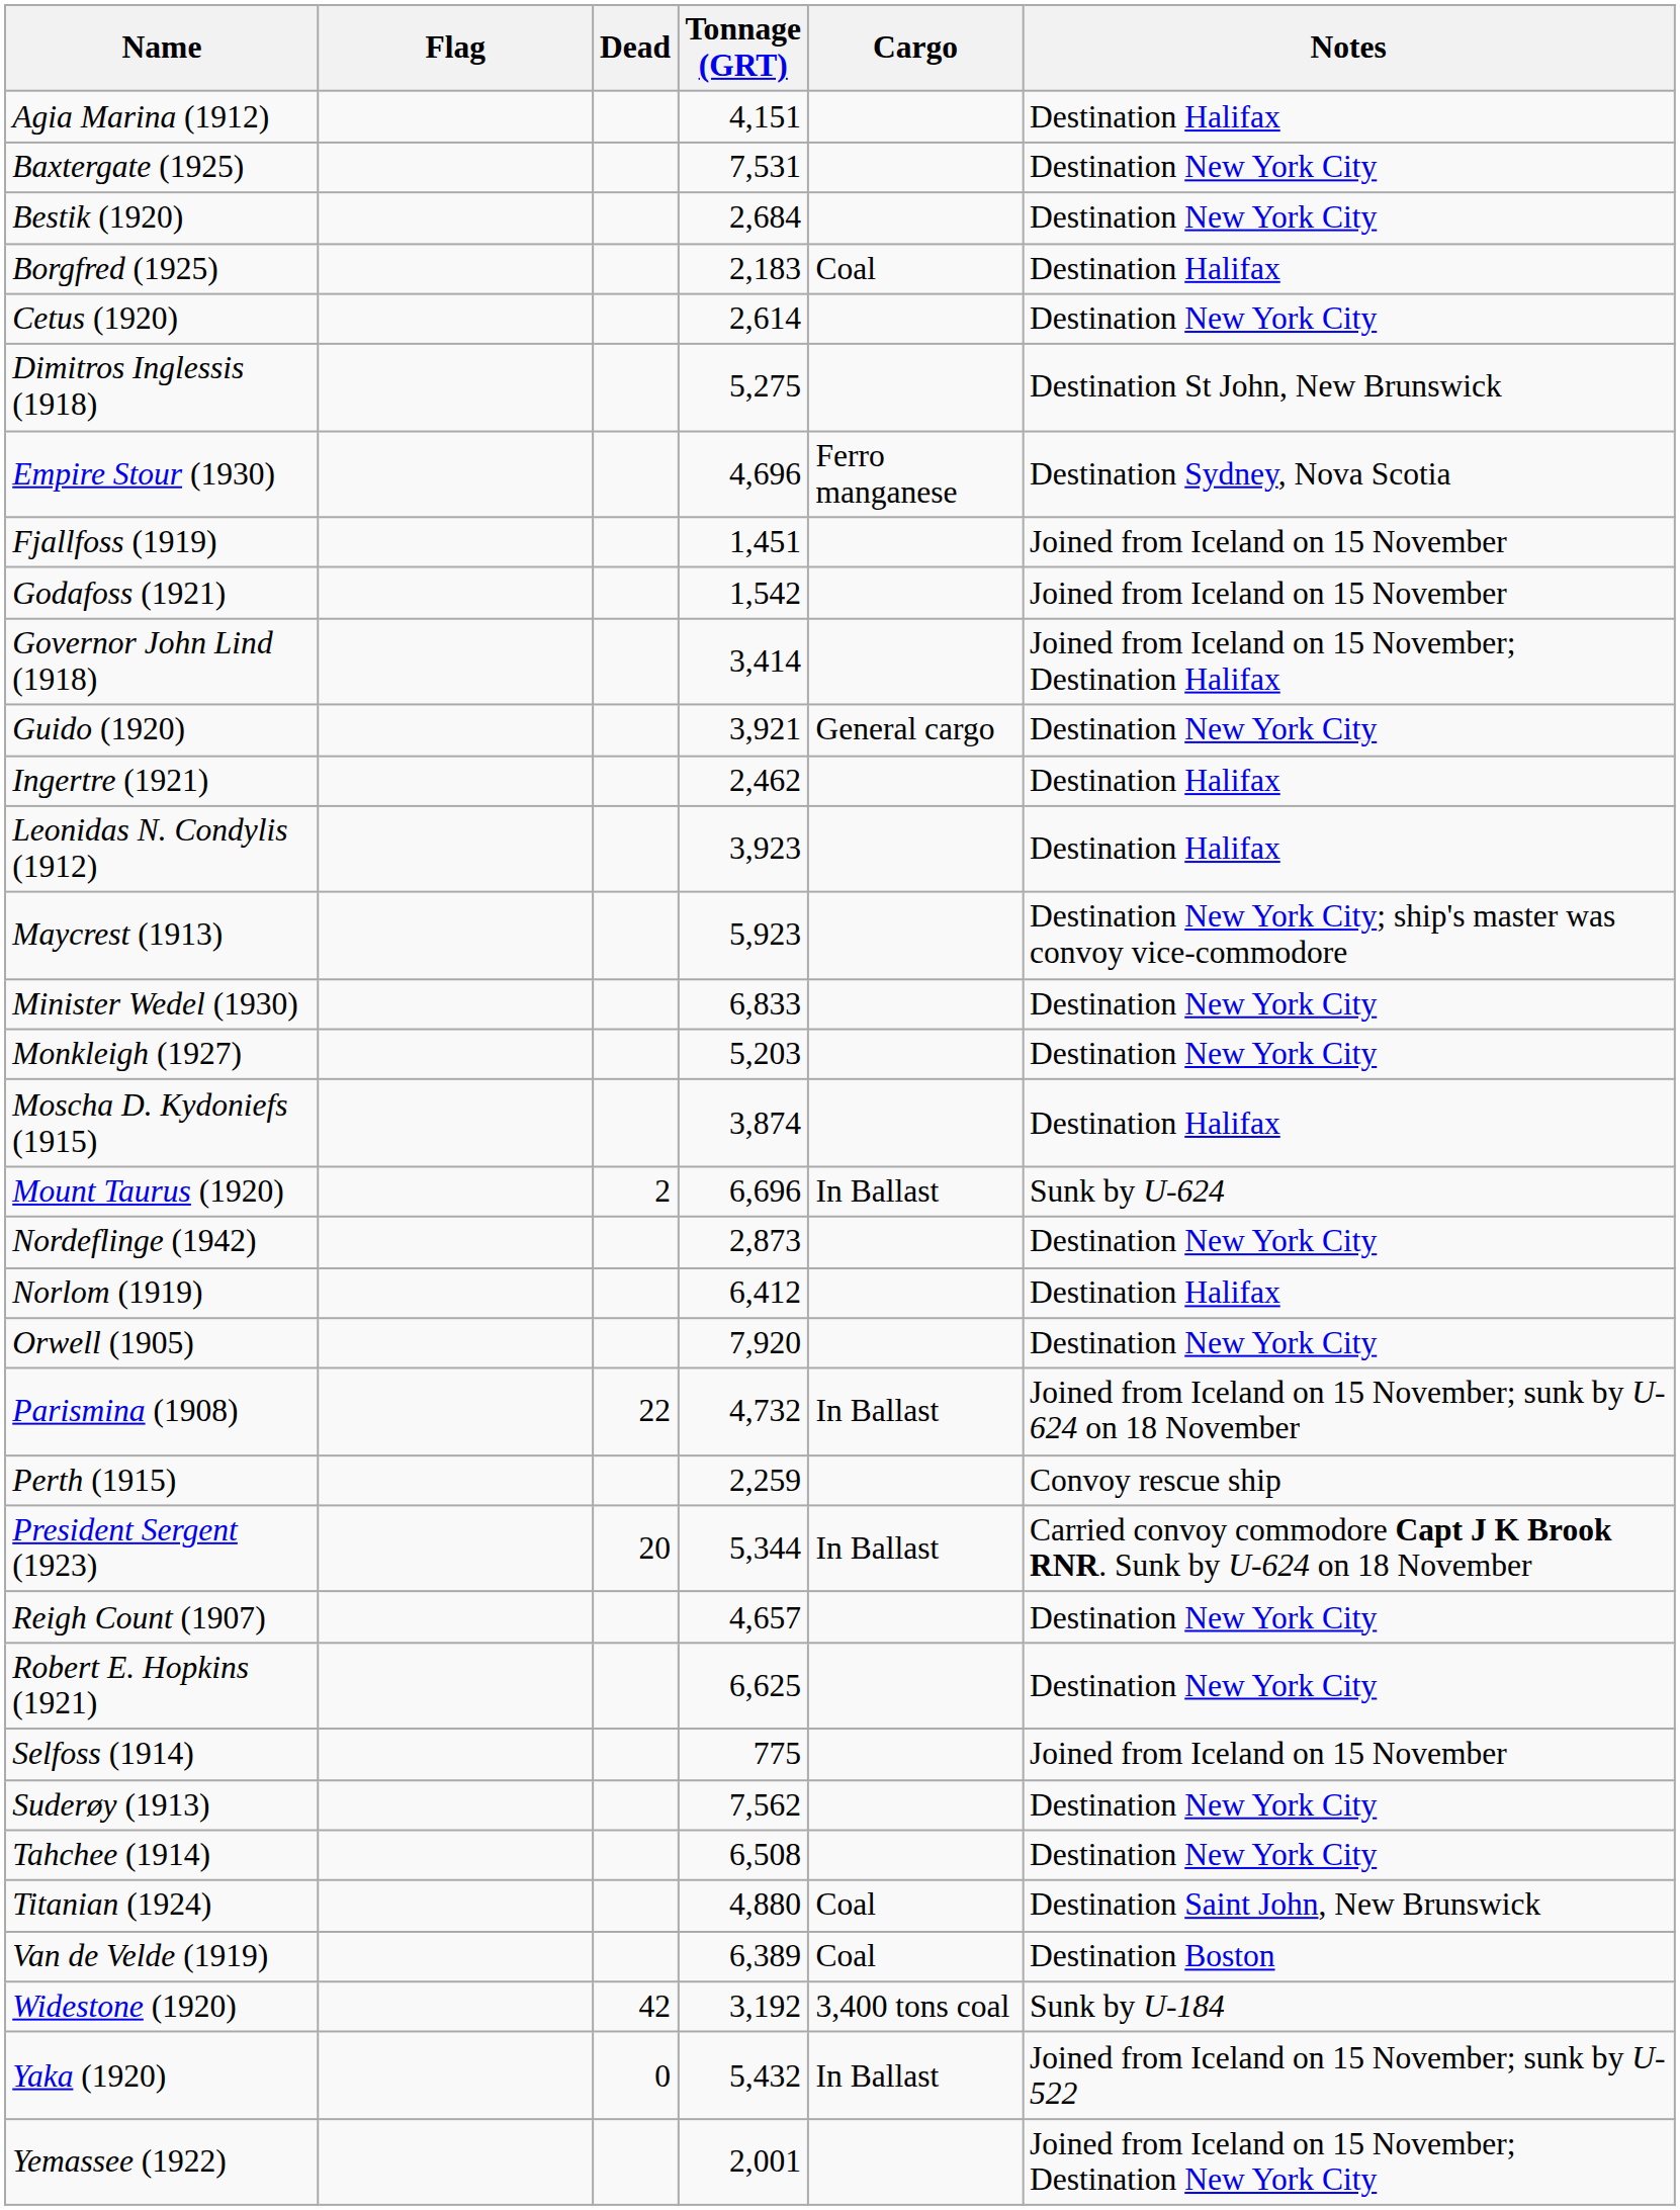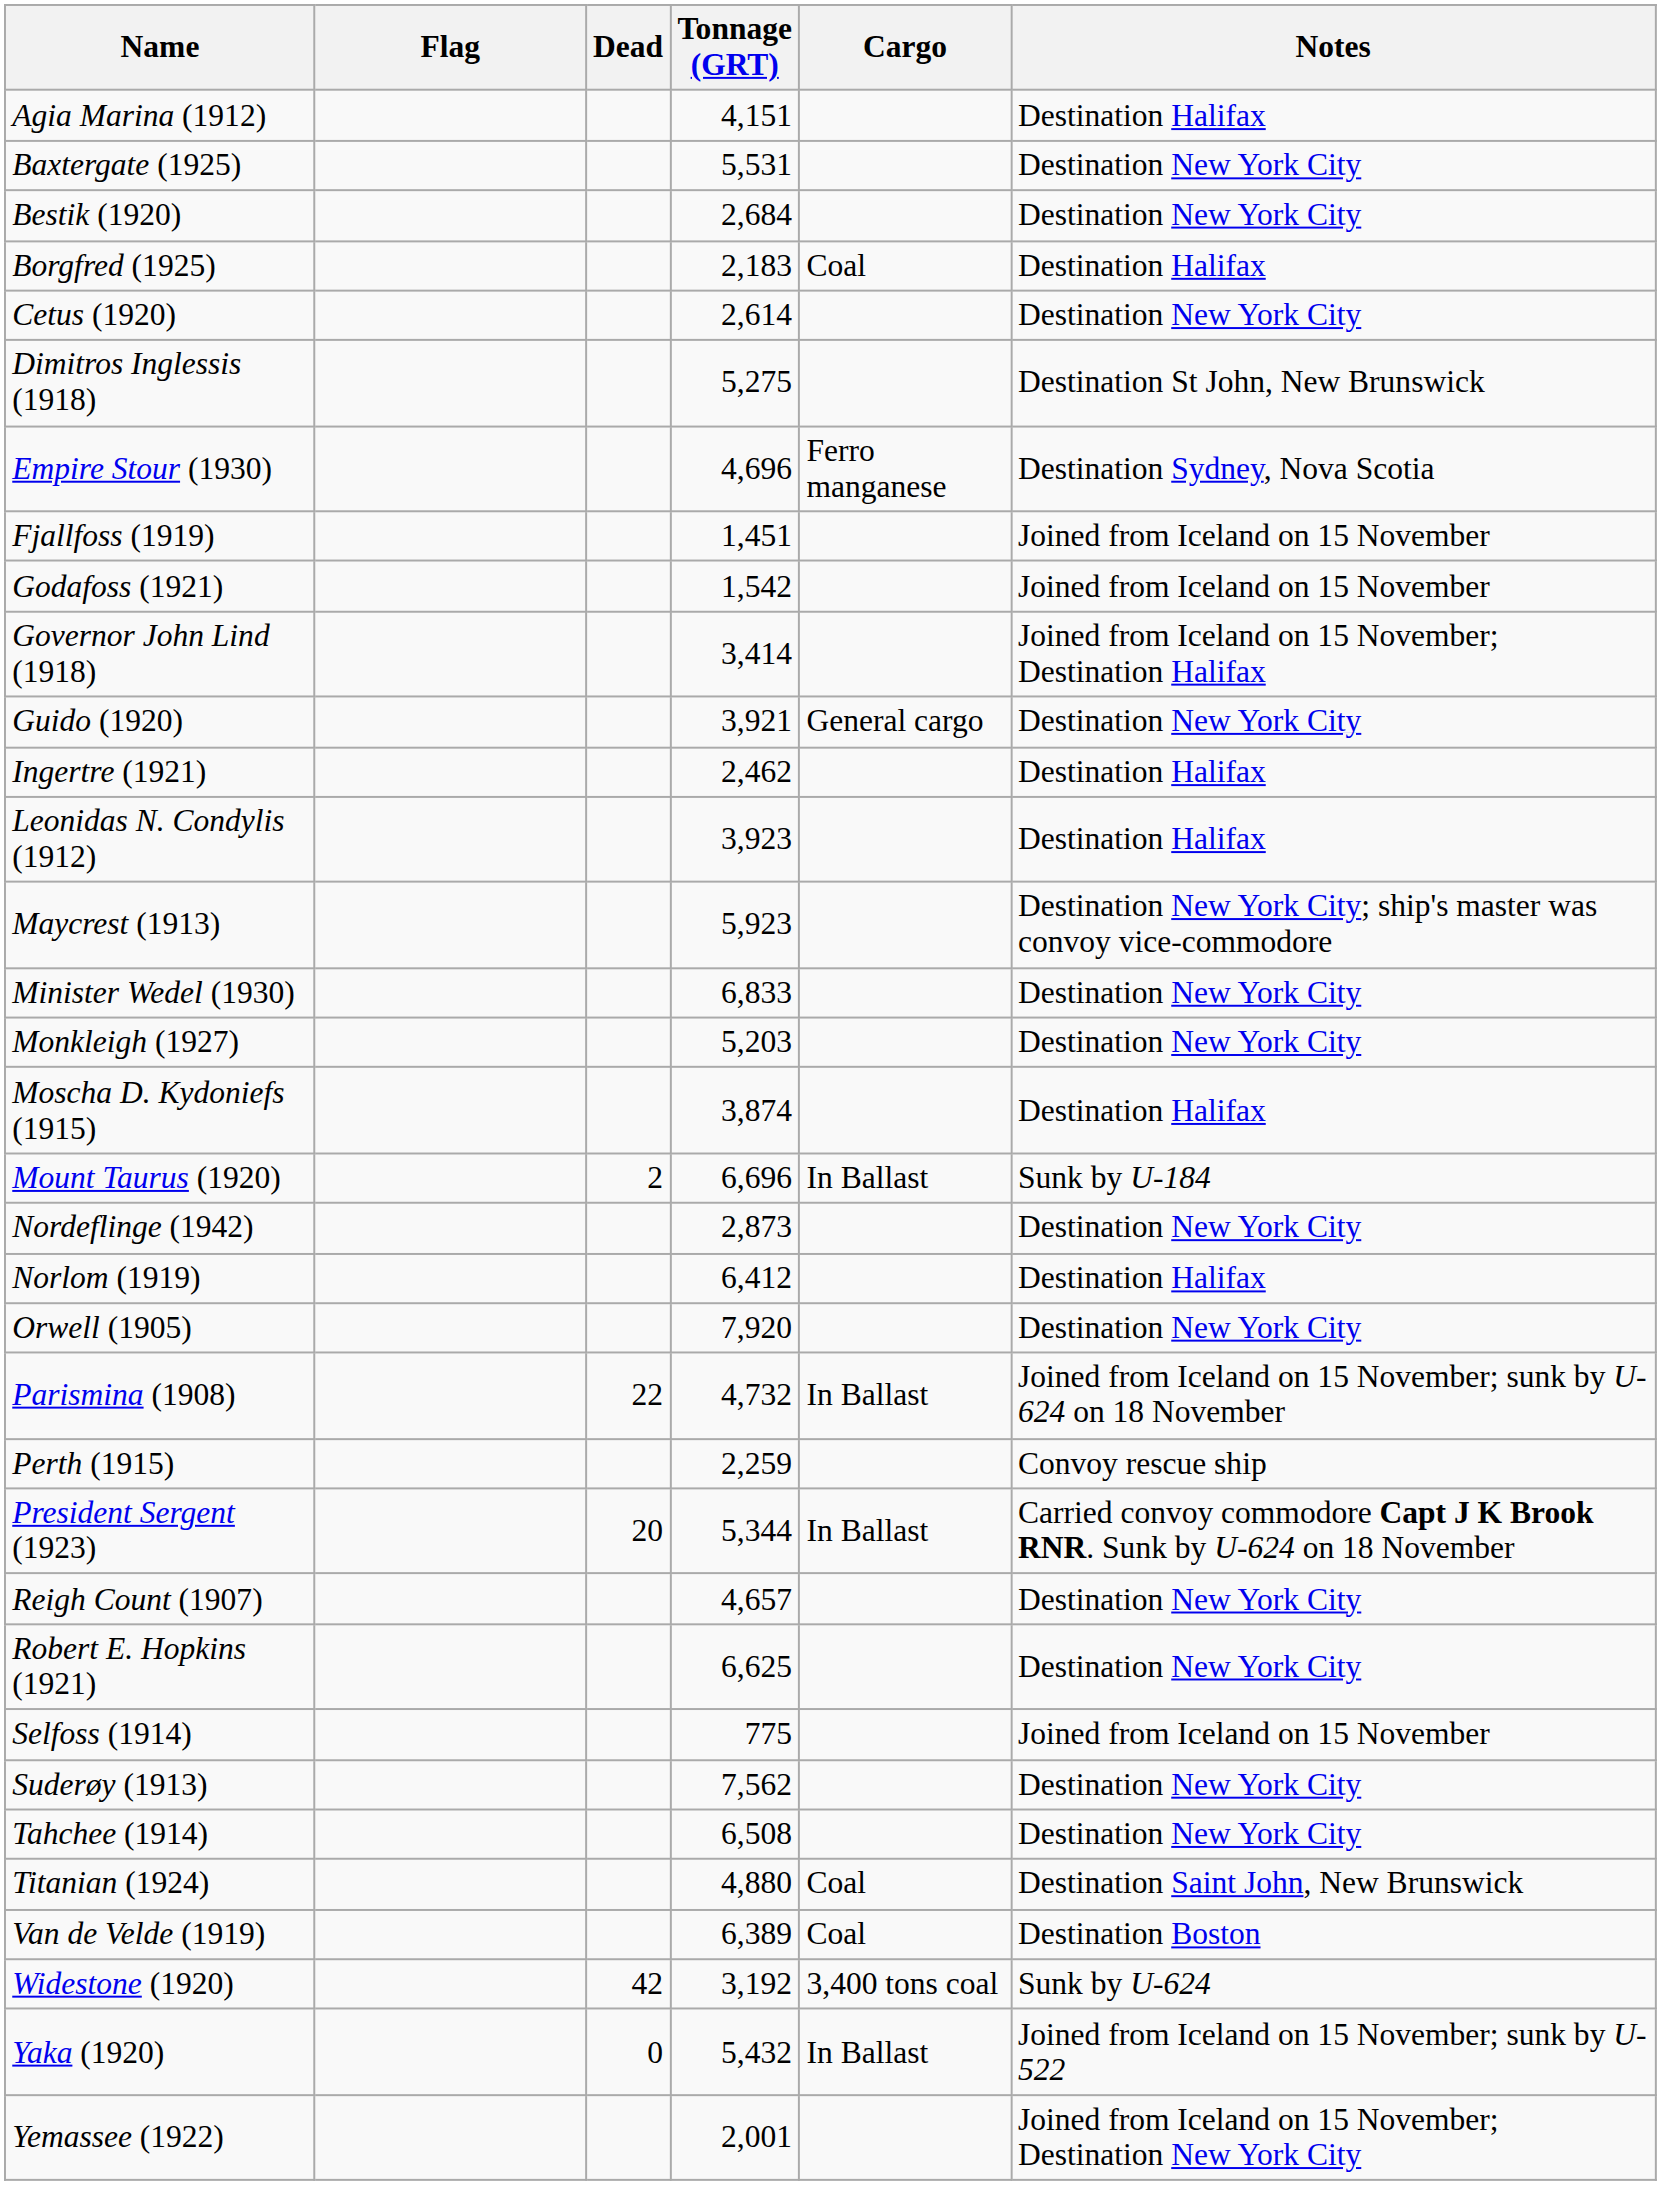 <table class="wikitable sortable">
 <tr>
 <th width="150px">Name</th>
 <th width="130px">Flag</th>
 <th width="20px">Dead</th>
 <th width="20px">Tonnage <a href='#'>(GRT)</a></th>
 <th width="100px">Cargo</th>
 <th width="320px">Notes</th>
 </tr>
 <tr>
 <td align="left"><em>Agia Marina</em> (1912)</td>
 <td align="left"></td>
 <td></td>
 <td align="right">4,151</td>
 <td></td>
 <td align="left">Destination <a href='#'>Halifax</a></td>
 </tr>
 <tr>
 <td align="left"><em>Baxtergate</em> (1925)</td>
 <td align="left"></td>
 <td></td>
-<td align="right">7,531</td>
+<td align="right">5,531</td>
 <td></td>
 <td align="left">Destination <a href='#'>New York City</a></td>
 </tr>
 <tr>
 <td align="left"><em>Bestik</em> (1920)</td>
 <td align="left"></td>
 <td></td>
 <td align="right">2,684</td>
 <td></td>
 <td align="left">Destination <a href='#'>New York City</a></td>
 </tr>
 <tr>
 <td align="left"><em>Borgfred</em> (1925)</td>
 <td align="left"></td>
 <td></td>
 <td align="right">2,183</td>
 <td align="left">Coal</td>
 <td align="left">Destination <a href='#'>Halifax</a></td>
 </tr>
 <tr>
 <td align="left"><em>Cetus</em> (1920)</td>
 <td align="left"></td>
 <td></td>
 <td align="right">2,614</td>
 <td></td>
 <td align="left">Destination <a href='#'>New York City</a></td>
 </tr>
 <tr>
 <td align="left"><em>Dimitros Inglessis</em> (1918)</td>
 <td align="left"></td>
 <td></td>
 <td align="right">5,275</td>
 <td></td>
 <td align="left">Destination St John, New Brunswick</td>
 </tr>
 <tr>
 <td align="left"><a href='#'><em>Empire Stour</em></a> (1930)</td>
 <td align="left"></td>
 <td></td>
 <td align="right">4,696</td>
 <td align="left">Ferro manganese</td>
 <td align="left">Destination <a href='#'>Sydney</a>, Nova Scotia</td>
 </tr>
 <tr>
 <td align="left"><em>Fjallfoss</em> (1919)</td>
 <td align="left"></td>
 <td></td>
 <td align="right">1,451</td>
 <td></td>
 <td align="left">Joined from Iceland on 15 November</td>
 </tr>
 <tr>
 <td align="left"><em>Godafoss</em> (1921)</td>
 <td align="left"></td>
 <td></td>
 <td align="right">1,542</td>
 <td></td>
 <td align="left">Joined from Iceland on 15 November</td>
 </tr>
 <tr>
 <td align="left"><em>Governor John Lind</em> (1918)</td>
 <td align="left"></td>
 <td></td>
 <td align="right">3,414</td>
 <td></td>
 <td align="left">Joined from Iceland on 15 November; Destination <a href='#'>Halifax</a></td>
 </tr>
 <tr>
 <td align="left"><em>Guido</em> (1920)</td>
 <td align="left"></td>
 <td></td>
 <td align="right">3,921</td>
 <td align="left">General cargo</td>
 <td align="left">Destination <a href='#'>New York City</a></td>
 </tr>
 <tr>
 <td align="left"><em>Ingertre</em> (1921)</td>
 <td align="left"></td>
 <td></td>
 <td align="right">2,462</td>
 <td></td>
 <td align="left">Destination <a href='#'>Halifax</a></td>
 </tr>
 <tr>
 <td align="left"><em>Leonidas N. Condylis</em> (1912)</td>
 <td align="left"></td>
 <td></td>
 <td align="right">3,923</td>
 <td></td>
 <td align="left">Destination <a href='#'>Halifax</a></td>
 </tr>
 <tr>
 <td align="left"><em>Maycrest</em> (1913)</td>
 <td align="left"></td>
 <td></td>
 <td align="right">5,923</td>
 <td></td>
 <td align="left">Destination <a href='#'>New York City</a>; ship's master was convoy vice-commodore</td>
 </tr>
 <tr>
 <td align="left"><em>Minister Wedel</em> (1930)</td>
 <td align="left"></td>
 <td></td>
 <td align="right">6,833</td>
 <td></td>
 <td align="left">Destination <a href='#'>New York City</a></td>
 </tr>
 <tr>
 <td align="left"><em>Monkleigh</em> (1927)</td>
 <td align="left"></td>
 <td></td>
 <td align="right">5,203</td>
 <td></td>
 <td align="left">Destination <a href='#'>New York City</a></td>
 </tr>
 <tr>
 <td align="left"><em>Moscha D. Kydoniefs</em> (1915)</td>
 <td align="left"></td>
 <td></td>
 <td align="right">3,874</td>
 <td></td>
 <td align="left">Destination <a href='#'>Halifax</a></td>
 </tr>
 <tr>
 <td align="left"><em><a href='#'>Mount Taurus</a></em> (1920)</td>
 <td align="left"></td>
 <td align="right">2</td>
 <td align="right">6,696</td>
 <td align="left">In Ballast</td>
-<td align="left">Sunk by <em>U-624</em></td>
+<td align="left">Sunk by <em>U-184</em></td>
 </tr>
 <tr>
 <td align="left"><em>Nordeflinge</em> (1942)</td>
 <td align="left"></td>
 <td></td>
 <td align="right">2,873</td>
 <td></td>
 <td align="left">Destination <a href='#'>New York City</a></td>
 </tr>
 <tr>
 <td align="left"><em>Norlom</em> (1919)</td>
 <td align="left"></td>
 <td></td>
 <td align="right">6,412</td>
 <td></td>
 <td align="left">Destination <a href='#'>Halifax</a></td>
 </tr>
 <tr>
 <td align="left"><em>Orwell</em> (1905)</td>
 <td align="left"></td>
 <td></td>
 <td align="right">7,920</td>
 <td></td>
 <td align="left">Destination <a href='#'>New York City</a></td>
 </tr>
 <tr>
 <td align="left"><em><a href='#'>Parismina</a></em> (1908)</td>
 <td align="left"></td>
 <td align="right">22</td>
 <td align="right">4,732</td>
 <td align="left">In Ballast</td>
 <td align="left">Joined from Iceland on 15 November; sunk by <em>U-624</em> on 18 November</td>
 </tr>
 <tr>
 <td align="left"><em>Perth</em> (1915)</td>
 <td align="left"></td>
 <td></td>
 <td align="right">2,259</td>
 <td></td>
 <td align="left">Convoy rescue ship</td>
 </tr>
 <tr>
 <td align="left"><em><a href='#'>President Sergent</a></em> (1923)</td>
 <td align="left"></td>
 <td align="right">20</td>
 <td align="right">5,344</td>
 <td align="left">In Ballast</td>
 <td align="left">Carried convoy commodore <strong>Capt J K Brook RNR</strong>. Sunk by <em>U-624</em> on 18 November</td>
 </tr>
 <tr>
 <td align="left"><em>Reigh Count</em> (1907)</td>
 <td align="left"></td>
 <td></td>
 <td align="right">4,657</td>
 <td></td>
 <td align="left">Destination <a href='#'>New York City</a></td>
 </tr>
 <tr>
 <td align="left"><em>Robert E. Hopkins</em> (1921)</td>
 <td align="left"></td>
 <td></td>
 <td align="right">6,625</td>
 <td></td>
 <td align="left">Destination <a href='#'>New York City</a></td>
 </tr>
 <tr>
 <td align="left"><em>Selfoss</em> (1914)</td>
 <td align="left"></td>
 <td></td>
 <td align="right">775</td>
 <td></td>
 <td align="left">Joined from Iceland on 15 November</td>
 </tr>
 <tr>
 <td align="left"><em>Suderøy</em> (1913)</td>
 <td align="left"></td>
 <td></td>
 <td align="right">7,562</td>
 <td></td>
 <td align="left">Destination <a href='#'>New York City</a></td>
 </tr>
 <tr>
 <td align="left"><em>Tahchee</em> (1914)</td>
 <td align="left"></td>
 <td></td>
 <td align="right">6,508</td>
 <td></td>
 <td align="left">Destination <a href='#'>New York City</a></td>
 </tr>
 <tr>
 <td align="left"><em>Titanian</em> (1924)</td>
 <td align="left"></td>
 <td></td>
 <td align="right">4,880</td>
 <td align="left">Coal</td>
 <td align="left">Destination <a href='#'>Saint John</a>, New Brunswick</td>
 </tr>
 <tr>
 <td align="left"><em>Van de Velde</em> (1919)</td>
 <td align="left"></td>
 <td></td>
 <td align="right">6,389</td>
 <td align="left">Coal</td>
 <td align="left">Destination <a href='#'>Boston</a></td>
 </tr>
 <tr>
 <td align="left"><em><a href='#'>Widestone</a></em> (1920)</td>
 <td align="left"></td>
 <td align="right">42</td>
 <td align="right">3,192</td>
 <td align="left">3,400 tons coal</td>
-<td align="left">Sunk by <em>U-184</em></td>
+<td align="left">Sunk by <em>U-624</em></td>
 </tr>
 <tr>
 <td align="left"><em><a href='#'>Yaka</a></em> (1920)</td>
 <td align="left"></td>
 <td align="right">0</td>
 <td align="right">5,432</td>
 <td align="left">In Ballast</td>
 <td align="left">Joined from Iceland on 15 November; sunk by <em>U-522</em></td>
 </tr>
 <tr>
 <td align="left"><em>Yemassee</em> (1922)</td>
 <td align="left"></td>
 <td></td>
 <td align="right">2,001</td>
 <td></td>
 <td align="left">Joined from Iceland on 15 November; Destination <a href='#'>New York City</a></td>
 </tr>
 </table>
